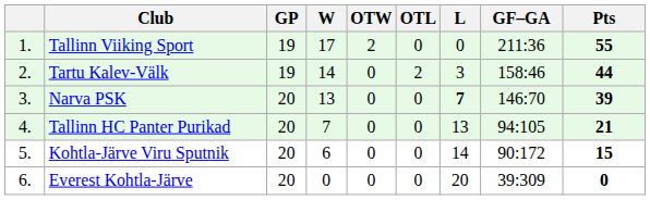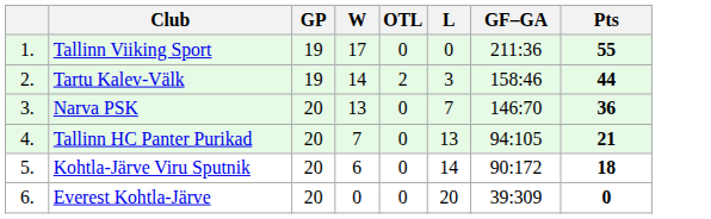 <table class="wikitable">
 <tr>
 <th width="30"></th>
 <th width="200">Club</th>
 <th width="30">GP</th>
 <th width="30">W</th>
-<th width="30">OTW</th>
 <th width="30">OTL</th>
 <th width="30">L</th>
 <th width="70">GF–GA</th>
 <th width="70">Pts</th>
 </tr>
 <tr bgcolor="#e6fae6" align="center">
 <td>1.</td>
 <td align="left"><a href='#'>Tallinn Viiking Sport</a></td>
 <td>19</td>
 <td>17</td>
-<td>2</td>
 <td>0</td>
 <td>0</td>
 <td>211:36</td>
 <td><strong>55</strong></td>
 </tr>
 <tr bgcolor="#e6fae6" align="center">
 <td>2.</td>
 <td align="left"><a href='#'>Tartu Kalev-Välk</a></td>
 <td>19</td>
 <td>14</td>
-<td>0</td>
 <td>2</td>
 <td>3</td>
 <td>158:46</td>
 <td><strong>44</strong></td>
 </tr>
 <tr bgcolor="#e6fae6" align="center">
 <td>3.</td>
 <td align="left"><a href='#'>Narva PSK</a></td>
 <td>20</td>
 <td>13</td>
 <td>0</td>
-<td>0</td>
-<td><strong>7</strong></td>
+<td>7</td>
 <td>146:70</td>
-<td><strong>39</strong></td>
+<td><strong>36</strong></td>
 </tr>
 <tr bgcolor="#e6fae6" align="center">
 <td>4.</td>
 <td align="left"><a href='#'>Tallinn HC Panter Purikad</a></td>
 <td>20</td>
 <td>7</td>
-<td>0</td>
 <td>0</td>
 <td>13</td>
 <td>94:105</td>
 <td><strong>21</strong></td>
 </tr>
 <tr bgcolor="#FFFFFF" align="center">
 <td>5.</td>
 <td align="left"><a href='#'>Kohtla-Järve Viru Sputnik</a></td>
 <td>20</td>
 <td>6</td>
 <td>0</td>
-<td>0</td>
 <td>14</td>
 <td>90:172</td>
-<td><strong>15</strong></td>
+<td><strong>18</strong></td>
 </tr>
 <tr bgcolor="#FFFFFF" align="center">
 <td>6.</td>
 <td align="left"><a href='#'>Everest Kohtla-Järve</a></td>
 <td>20</td>
 <td>0</td>
 <td>0</td>
-<td>0</td>
 <td>20</td>
 <td>39:309</td>
 <td><strong>0</strong></td>
 </tr>
 </table>
